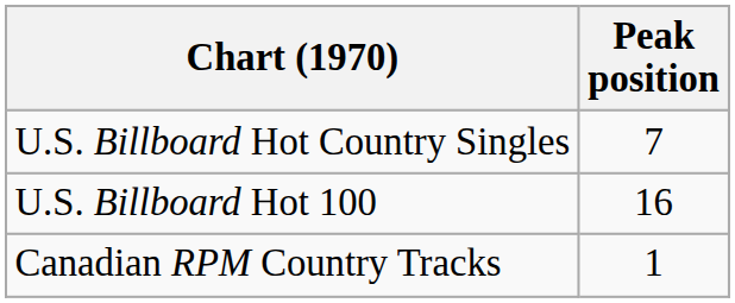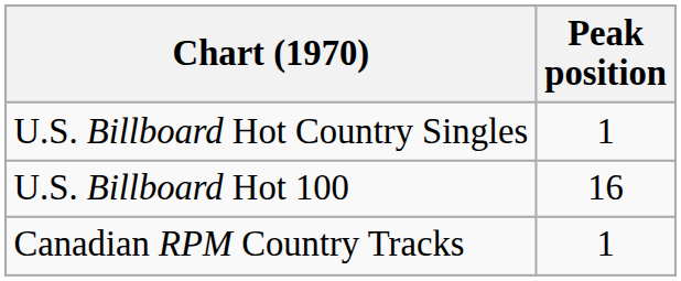 <table class="wikitable sortable">
 <tr>
 <th align="left">Chart (1970)</th>
 <th align="center">Peak<br>position</th>
 </tr>
 <tr>
 <td align="left">U.S. <em>Billboard</em> Hot Country Singles</td>
-<td align="center">7</td>
+<td align="center">1</td>
 </tr>
 <tr>
 <td align="left">U.S. <em>Billboard</em> Hot 100</td>
 <td align="center">16</td>
 </tr>
 <tr>
 <td align="left">Canadian <em>RPM</em> Country Tracks</td>
 <td align="center">1</td>
 </tr>
 </table>
